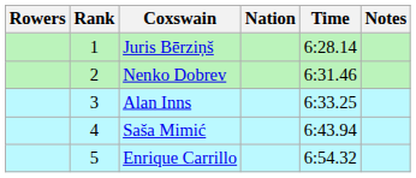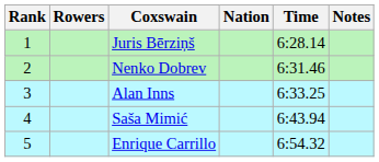 <table class="wikitable sortable" style="text-align:center">
 <tr>
+<th>Rank</th>
 <th>Rowers</th>
-<th>Rank</th>
 <th>Coxswain</th>
 <th>Nation</th>
 <th>Time</th>
 <th>Notes</th>
 </tr>
 <tr bgcolor=bbf3bb>
+<td>1</td>
 <td align=left></td>
-<td>1</td>
 <td align=left><a href='#'>Juris Bērziņš</a></td>
 <td align=left></td>
 <td>6:28.14</td>
 <td></td>
 </tr>
 <tr bgcolor=bbf3bb>
+<td>2</td>
 <td align=left></td>
-<td>2</td>
 <td align=left><a href='#'>Nenko Dobrev</a></td>
 <td align=left></td>
 <td>6:31.46</td>
 <td></td>
 </tr>
 <tr bgcolor=bbf9ff>
+<td>3</td>
 <td align=left></td>
-<td>3</td>
 <td align=left><a href='#'>Alan Inns</a></td>
 <td align=left></td>
 <td>6:33.25</td>
 <td></td>
 </tr>
 <tr bgcolor=bbf9ff>
+<td>4</td>
 <td align=left></td>
-<td>4</td>
 <td align=left><a href='#'>Saša Mimić</a></td>
 <td align=left></td>
 <td>6:43.94</td>
 <td></td>
 </tr>
 <tr bgcolor=bbf9ff>
+<td>5</td>
 <td align=left></td>
-<td>5</td>
 <td align=left><a href='#'>Enrique Carrillo</a></td>
 <td align=left></td>
 <td>6:54.32</td>
 <td></td>
 </tr>
 </table>
